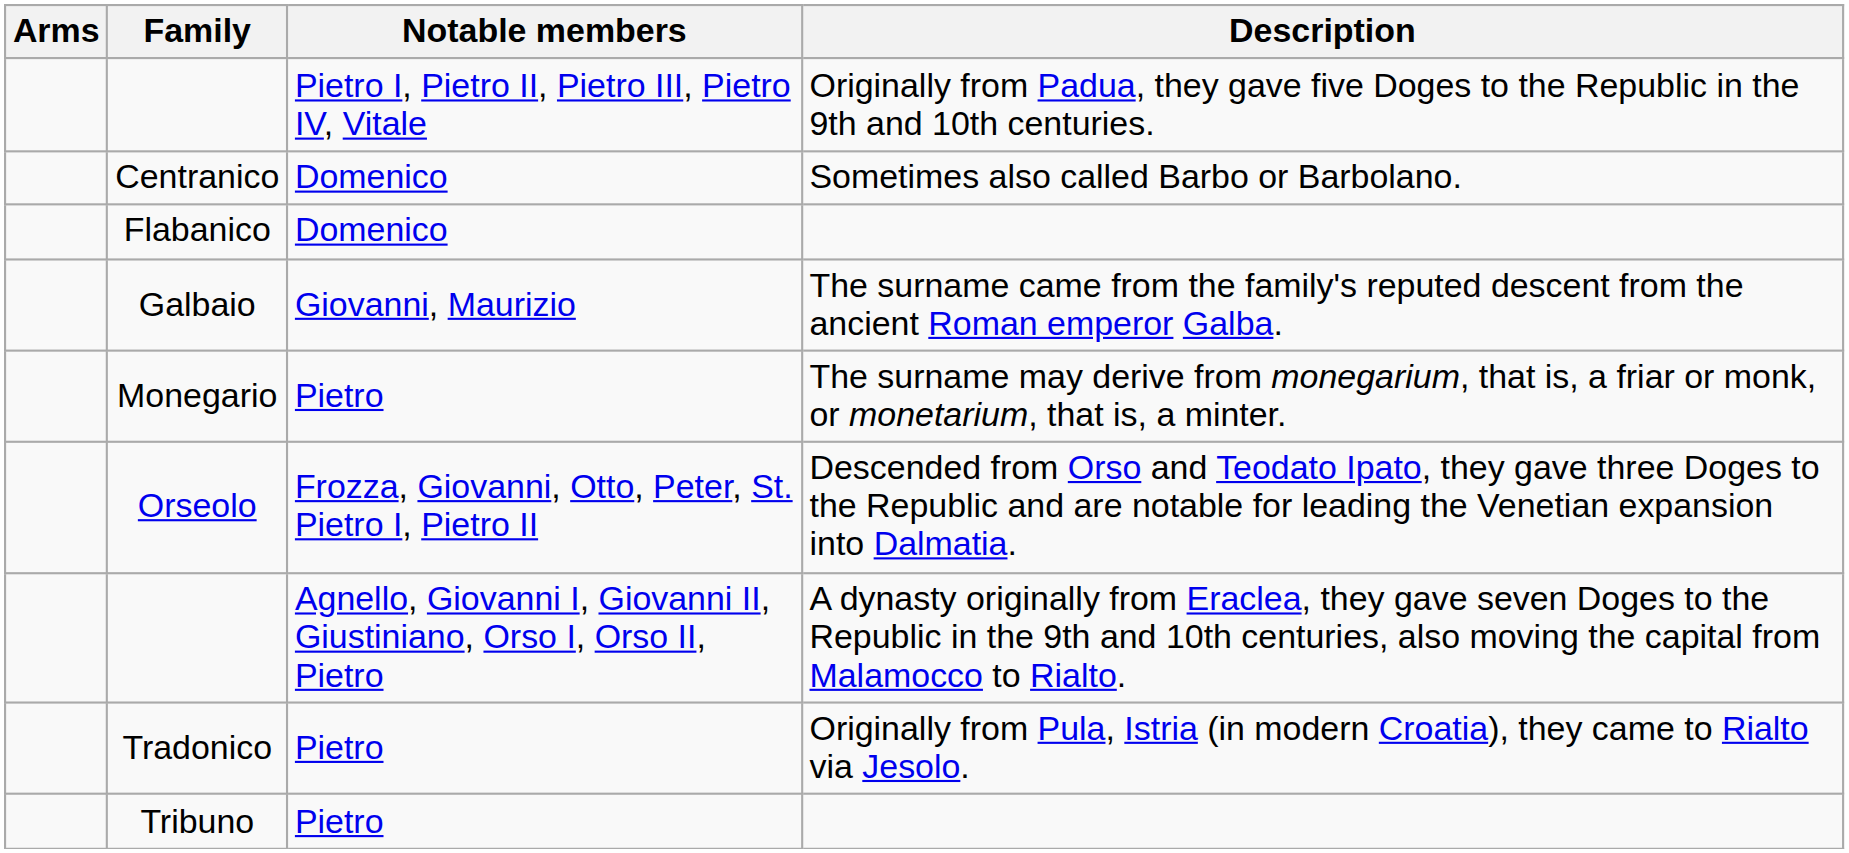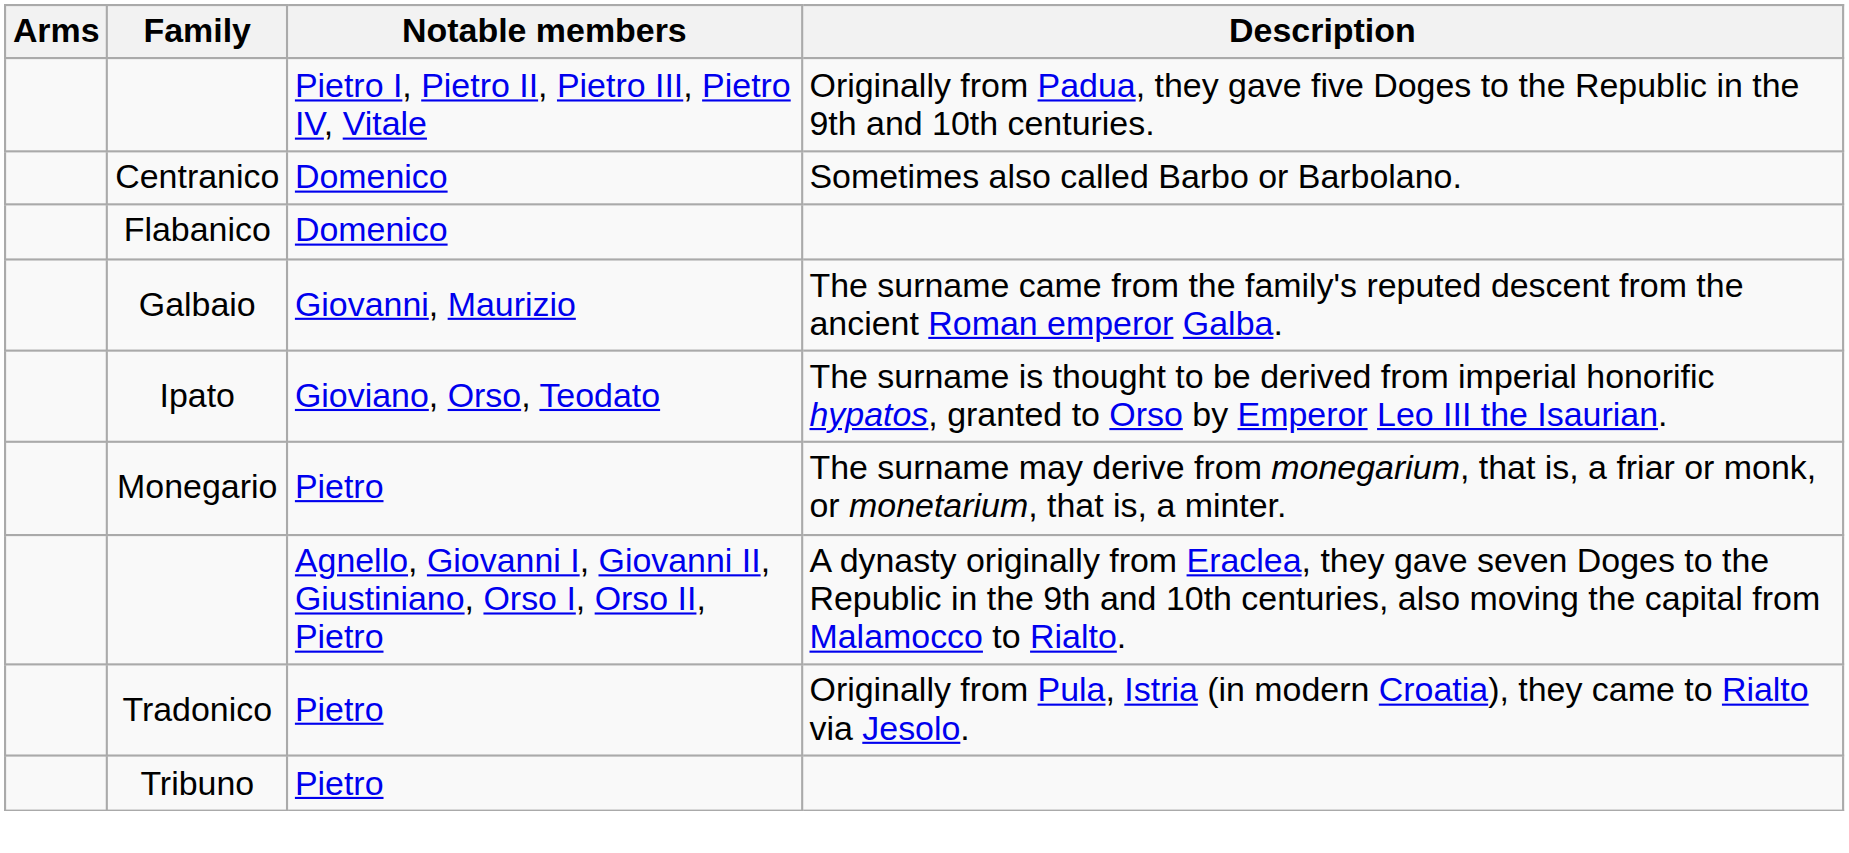 <table class="wikitable">
 <tr>
 <th>Arms</th>
 <th>Family</th>
 <th>Notable members</th>
 <th>Description</th>
 </tr>
 <tr>
 <td style="text-align:center"></td>
 <td style="text-align:center"></td>
 <td><a href='#'>Pietro I</a>, <a href='#'>Pietro II</a>, <a href='#'>Pietro III</a>, <a href='#'>Pietro IV</a>, <a href='#'>Vitale</a></td>
 <td>Originally from <a href='#'>Padua</a>, they gave five Doges to the Republic in the 9th and 10th centuries.</td>
 </tr>
 <tr>
 <td style="text-align:center"></td>
 <td style="text-align:center">Centranico</td>
 <td><a href='#'>Domenico</a></td>
 <td>Sometimes also called Barbo or Barbolano.</td>
 </tr>
 <tr>
 <td style="text-align:center"></td>
 <td style="text-align:center">Flabanico</td>
 <td><a href='#'>Domenico</a></td>
 <td></td>
 </tr>
 <tr>
 <td style="text-align:center"></td>
 <td style="text-align:center">Galbaio</td>
 <td><a href='#'>Giovanni</a>, <a href='#'>Maurizio</a></td>
 <td>The surname came from the family's reputed descent from the ancient <a href='#'>Roman emperor</a> <a href='#'>Galba</a>.</td>
 </tr>
 <tr>
 <td style="text-align:center"></td>
+<td style="text-align:center">Ipato</td>
+<td><a href='#'>Gioviano</a>, <a href='#'>Orso</a>, <a href='#'>Teodato</a></td>
+<td>The surname is thought to be derived from imperial honorific <em><a href='#'>hypatos</a></em>, granted to <a href='#'>Orso</a> by <a href='#'>Emperor</a> <a href='#'>Leo III the Isaurian</a>.</td>
+</tr>
+<tr>
+<td style="text-align:center"></td>
 <td style="text-align:center">Monegario</td>
 <td><a href='#'>Pietro</a></td>
 <td>The surname may derive from <em>monegarium</em>, that is, a friar or monk, or <em>monetarium</em>, that is, a minter.</td>
-</tr>
-<tr>
-<td style="text-align:center"></td>
-<td style="text-align:center"><a href='#'>Orseolo</a></td>
-<td><a href='#'>Frozza</a>, <a href='#'>Giovanni</a>, <a href='#'>Otto</a>, <a href='#'>Peter</a>, <a href='#'>St. Pietro I</a>, <a href='#'>Pietro II</a></td>
-<td>Descended from <a href='#'>Orso</a> and <a href='#'>Teodato Ipato</a>, they gave three Doges to the Republic and are notable for leading the Venetian expansion into <a href='#'>Dalmatia</a>.</td>
 </tr>
 <tr>
 <td style="text-align:center"></td>
 <td style="text-align:center"></td>
 <td><a href='#'>Agnello</a>, <a href='#'>Giovanni I</a>, <a href='#'>Giovanni II</a>, <a href='#'>Giustiniano</a>, <a href='#'>Orso I</a>, <a href='#'>Orso II</a>, <a href='#'>Pietro</a></td>
 <td>A dynasty originally from <a href='#'>Eraclea</a>, they gave seven Doges to the Republic in the 9th and 10th centuries, also moving the capital from <a href='#'>Malamocco</a> to <a href='#'>Rialto</a>.</td>
 </tr>
 <tr>
 <td style="text-align:center"></td>
 <td style="text-align:center">Tradonico</td>
 <td><a href='#'>Pietro</a></td>
 <td>Originally from <a href='#'>Pula</a>, <a href='#'>Istria</a> (in modern <a href='#'>Croatia</a>), they came to <a href='#'>Rialto</a> via <a href='#'>Jesolo</a>.</td>
 </tr>
 <tr>
 <td style="text-align:center"></td>
 <td style="text-align:center">Tribuno</td>
 <td><a href='#'>Pietro</a></td>
 <td></td>
 </tr>
 </table>
